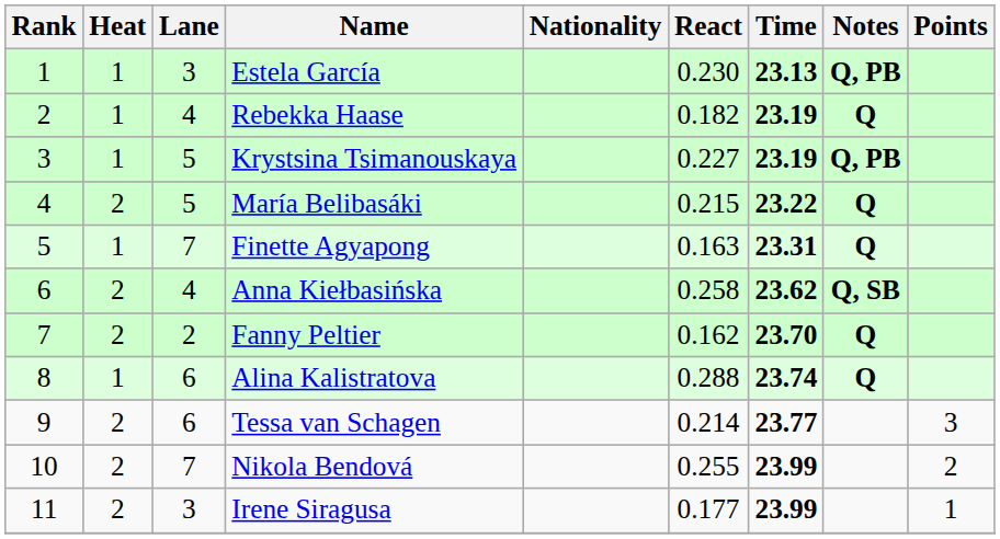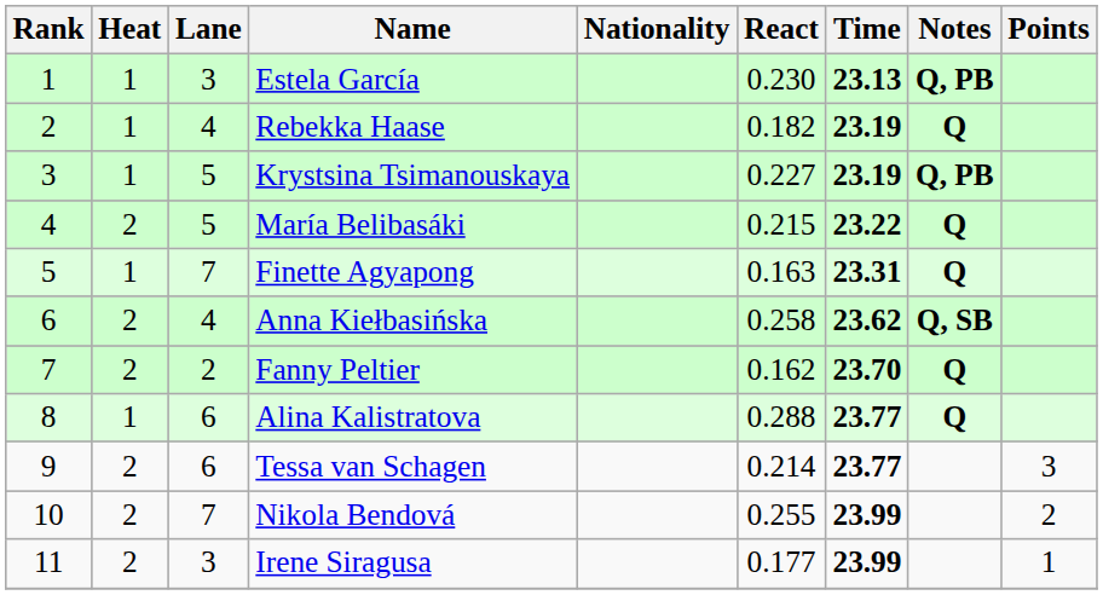 <table class="wikitable sortable" style="text-align:center">
 <tr>
 <th>Rank</th>
 <th>Heat</th>
 <th>Lane</th>
 <th>Name</th>
 <th>Nationality</th>
 <th>React</th>
 <th>Time</th>
 <th>Notes</th>
 <th>Points</th>
 </tr>
 <tr style="background:#cfc;">
 <td>1</td>
 <td>1</td>
 <td>3</td>
 <td align=left><a href='#'>Estela García</a></td>
 <td align=left></td>
 <td>0.230</td>
 <td><strong>23.13</strong></td>
 <td><strong>Q, PB </strong></td>
 <td></td>
 </tr>
 <tr style="background:#cfc;">
 <td>2</td>
 <td>1</td>
 <td>4</td>
 <td align=left><a href='#'>Rebekka Haase</a></td>
 <td align=left></td>
 <td>0.182</td>
 <td><strong>23.19</strong></td>
 <td><strong>Q</strong></td>
 <td></td>
 </tr>
 <tr style="background:#cfc;">
 <td>3</td>
 <td>1</td>
 <td>5</td>
 <td align=left><a href='#'>Krystsina Tsimanouskaya</a></td>
 <td align=left></td>
 <td>0.227</td>
 <td><strong>23.19</strong></td>
 <td><strong>Q, PB </strong></td>
 <td></td>
 </tr>
 <tr style="background:#cfc;">
 <td>4</td>
 <td>2</td>
 <td>5</td>
 <td align=left><a href='#'>María Belibasáki</a></td>
 <td align=left></td>
 <td>0.215</td>
 <td><strong>23.22</strong></td>
 <td><strong>Q</strong></td>
 <td></td>
 </tr>
 <tr style="background:#dfd;">
 <td>5</td>
 <td>1</td>
 <td>7</td>
 <td align=left><a href='#'>Finette Agyapong</a></td>
 <td align=left></td>
 <td>0.163</td>
 <td><strong>23.31</strong></td>
 <td><strong>Q</strong></td>
 <td></td>
 </tr>
 <tr style="background:#cfc;">
 <td>6</td>
 <td>2</td>
 <td>4</td>
 <td align=left><a href='#'>Anna Kiełbasińska</a></td>
 <td align=left></td>
 <td>0.258</td>
 <td><strong>23.62</strong></td>
 <td><strong>Q, SB </strong></td>
 <td></td>
 </tr>
 <tr style="background:#cfc;">
 <td>7</td>
 <td>2</td>
 <td>2</td>
 <td align=left><a href='#'>Fanny Peltier</a></td>
 <td align=left></td>
 <td>0.162</td>
 <td><strong>23.70</strong></td>
 <td><strong>Q</strong></td>
 <td></td>
 </tr>
 <tr style="background:#dfd;">
 <td>8</td>
 <td>1</td>
 <td>6</td>
 <td align=left><a href='#'>Alina Kalistratova</a></td>
 <td align=left></td>
 <td>0.288</td>
-<td><strong>23.74</strong></td>
+<td><strong>23.77</strong></td>
 <td><strong>Q</strong></td>
 <td></td>
 </tr>
 <tr>
 <td>9</td>
 <td>2</td>
 <td>6</td>
 <td align=left><a href='#'>Tessa van Schagen</a></td>
 <td align=left></td>
 <td>0.214</td>
 <td><strong>23.77</strong></td>
 <td></td>
 <td>3</td>
 </tr>
 <tr>
 <td>10</td>
 <td>2</td>
 <td>7</td>
 <td align=left><a href='#'>Nikola Bendová</a></td>
 <td align=left></td>
 <td>0.255</td>
 <td><strong>23.99</strong></td>
 <td></td>
 <td>2</td>
 </tr>
 <tr>
 <td>11</td>
 <td>2</td>
 <td>3</td>
 <td align=left><a href='#'>Irene Siragusa</a></td>
 <td align=left></td>
 <td>0.177</td>
 <td><strong>23.99</strong></td>
 <td></td>
 <td>1</td>
 </tr>
 <tr>
 </tr>
 </table>
